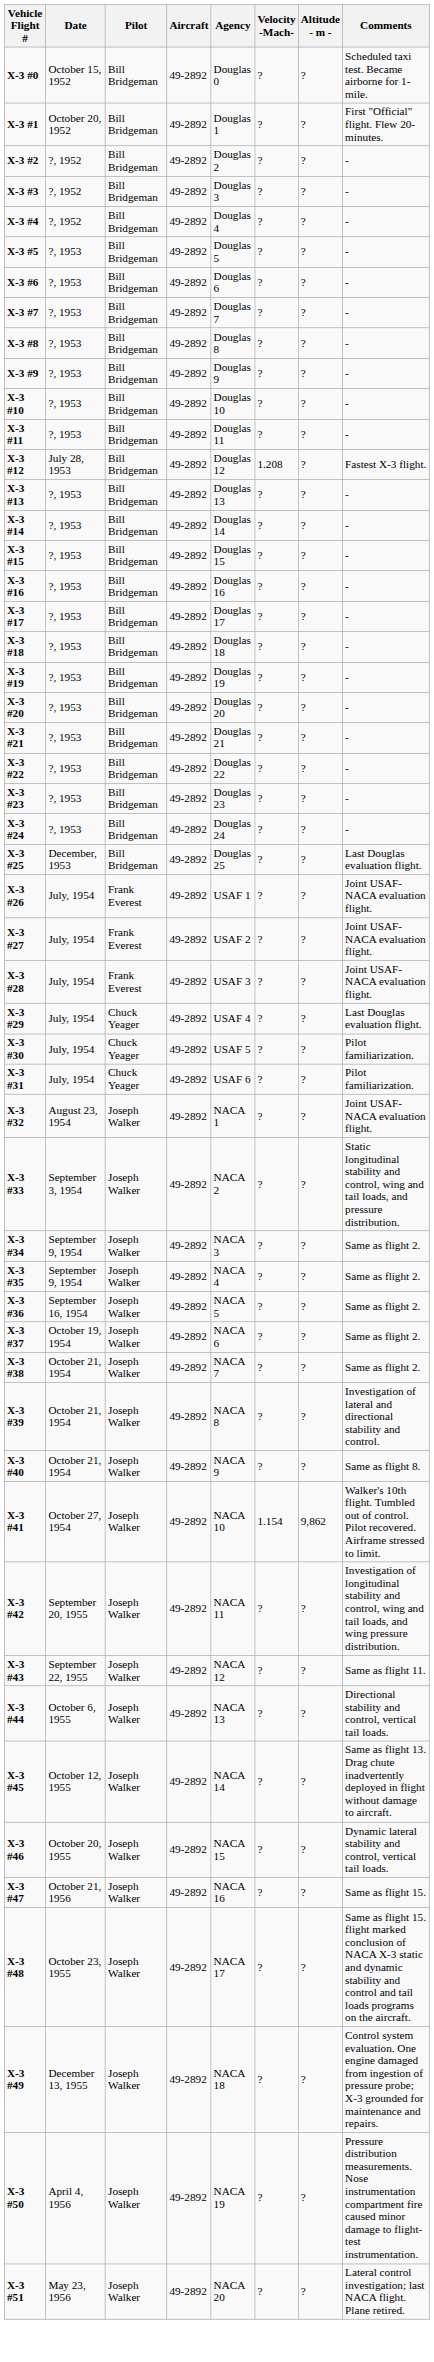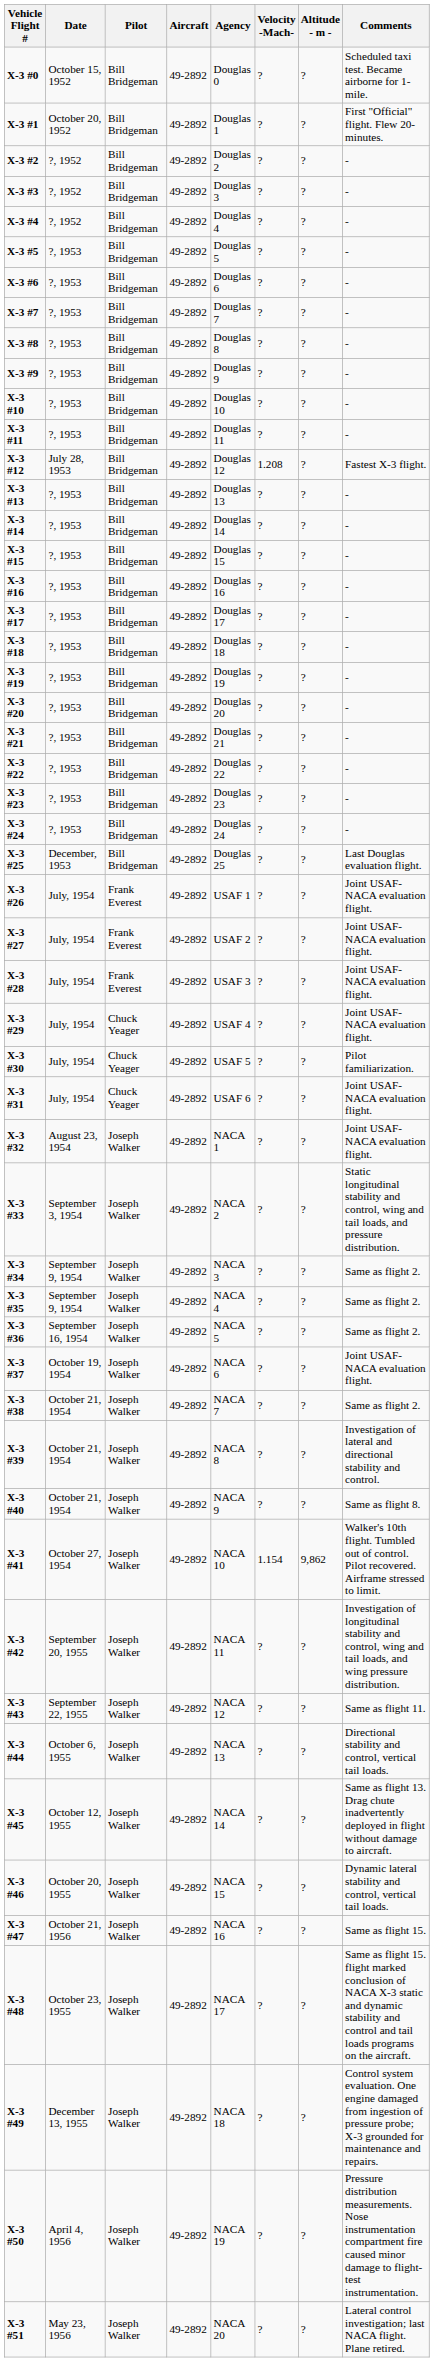 <table class="wikitable">
 <tr>
 <th align="left" width="65">Vehicle<br>Flight #</th>
 <th align="left" width="120">Date</th>
 <th align="left" width="125">Pilot</th>
 <th align="left" width="50">Aircraft</th>
 <th align="left" width="65">Agency</th>
 <th align="left" width="50">Velocity<br>-Mach-</th>
 <th align="left" width="50">Altitude<br>- m -</th>
 <th align="left" width="175">Comments</th>
 </tr>
 <tr>
 <td><strong>X-3 #0</strong></td>
 <td>October 15, 1952</td>
 <td>Bill Bridgeman</td>
 <td>49-2892</td>
 <td>Douglas 0</td>
 <td>?</td>
 <td>?</td>
 <td>Scheduled taxi test. Became airborne for 1-mile.</td>
 </tr>
 <tr>
 <td><strong>X-3 #1</strong></td>
 <td>October 20, 1952</td>
 <td>Bill Bridgeman</td>
 <td>49-2892</td>
 <td>Douglas 1</td>
 <td>?</td>
 <td>?</td>
 <td>First "Official" flight. Flew 20-minutes.</td>
 </tr>
 <tr>
 <td><strong>X-3 #2</strong></td>
 <td>?, 1952</td>
 <td>Bill Bridgeman</td>
 <td>49-2892</td>
 <td>Douglas 2</td>
 <td>?</td>
 <td>?</td>
 <td>-</td>
 </tr>
 <tr>
 <td><strong>X-3 #3</strong></td>
 <td>?, 1952</td>
 <td>Bill Bridgeman</td>
 <td>49-2892</td>
 <td>Douglas 3</td>
 <td>?</td>
 <td>?</td>
 <td>-</td>
 </tr>
 <tr>
 <td><strong>X-3 #4</strong></td>
 <td>?, 1952</td>
 <td>Bill Bridgeman</td>
 <td>49-2892</td>
 <td>Douglas 4</td>
 <td>?</td>
 <td>?</td>
 <td>-</td>
 </tr>
 <tr>
 <td><strong>X-3 #5</strong></td>
 <td>?, 1953</td>
 <td>Bill Bridgeman</td>
 <td>49-2892</td>
 <td>Douglas 5</td>
 <td>?</td>
 <td>?</td>
 <td>-</td>
 </tr>
 <tr>
 <td><strong>X-3 #6</strong></td>
 <td>?, 1953</td>
 <td>Bill Bridgeman</td>
 <td>49-2892</td>
 <td>Douglas 6</td>
 <td>?</td>
 <td>?</td>
 <td>-</td>
 </tr>
 <tr>
 <td><strong>X-3 #7</strong></td>
 <td>?, 1953</td>
 <td>Bill Bridgeman</td>
 <td>49-2892</td>
 <td>Douglas 7</td>
 <td>?</td>
 <td>?</td>
 <td>-</td>
 </tr>
 <tr>
 <td><strong>X-3 #8</strong></td>
 <td>?, 1953</td>
 <td>Bill Bridgeman</td>
 <td>49-2892</td>
 <td>Douglas 8</td>
 <td>?</td>
 <td>?</td>
 <td>-</td>
 </tr>
 <tr>
 <td><strong>X-3 #9</strong></td>
 <td>?, 1953</td>
 <td>Bill Bridgeman</td>
 <td>49-2892</td>
 <td>Douglas 9</td>
 <td>?</td>
 <td>?</td>
 <td>-</td>
 </tr>
 <tr>
 <td><strong>X-3 #10</strong></td>
 <td>?, 1953</td>
 <td>Bill Bridgeman</td>
 <td>49-2892</td>
 <td>Douglas 10</td>
 <td>?</td>
 <td>?</td>
 <td>-</td>
 </tr>
 <tr>
 <td><strong>X-3 #11</strong></td>
 <td>?, 1953</td>
 <td>Bill Bridgeman</td>
 <td>49-2892</td>
 <td>Douglas 11</td>
 <td>?</td>
 <td>?</td>
 <td>-</td>
 </tr>
 <tr>
 <td><strong>X-3 #12</strong></td>
 <td>July 28, 1953</td>
 <td>Bill Bridgeman</td>
 <td>49-2892</td>
 <td>Douglas 12</td>
 <td>1.208</td>
 <td>?</td>
 <td>Fastest X-3 flight.</td>
 </tr>
 <tr>
 <td><strong>X-3 #13</strong></td>
 <td>?, 1953</td>
 <td>Bill Bridgeman</td>
 <td>49-2892</td>
 <td>Douglas 13</td>
 <td>?</td>
 <td>?</td>
 <td>-</td>
 </tr>
 <tr>
 <td><strong>X-3 #14</strong></td>
 <td>?, 1953</td>
 <td>Bill Bridgeman</td>
 <td>49-2892</td>
 <td>Douglas 14</td>
 <td>?</td>
 <td>?</td>
 <td>-</td>
 </tr>
 <tr>
 <td><strong>X-3 #15</strong></td>
 <td>?, 1953</td>
 <td>Bill Bridgeman</td>
 <td>49-2892</td>
 <td>Douglas 15</td>
 <td>?</td>
 <td>?</td>
 <td>-</td>
 </tr>
 <tr>
 <td><strong>X-3 #16</strong></td>
 <td>?, 1953</td>
 <td>Bill Bridgeman</td>
 <td>49-2892</td>
 <td>Douglas 16</td>
 <td>?</td>
 <td>?</td>
 <td>-</td>
 </tr>
 <tr>
 <td><strong>X-3 #17</strong></td>
 <td>?, 1953</td>
 <td>Bill Bridgeman</td>
 <td>49-2892</td>
 <td>Douglas 17</td>
 <td>?</td>
 <td>?</td>
 <td>-</td>
 </tr>
 <tr>
 <td><strong>X-3 #18</strong></td>
 <td>?, 1953</td>
 <td>Bill Bridgeman</td>
 <td>49-2892</td>
 <td>Douglas 18</td>
 <td>?</td>
 <td>?</td>
 <td>-</td>
 </tr>
 <tr>
 <td><strong>X-3 #19</strong></td>
 <td>?, 1953</td>
 <td>Bill Bridgeman</td>
 <td>49-2892</td>
 <td>Douglas 19</td>
 <td>?</td>
 <td>?</td>
 <td>-</td>
 </tr>
 <tr>
 <td><strong>X-3 #20</strong></td>
 <td>?, 1953</td>
 <td>Bill Bridgeman</td>
 <td>49-2892</td>
 <td>Douglas 20</td>
 <td>?</td>
 <td>?</td>
 <td>-</td>
 </tr>
 <tr>
 <td><strong>X-3 #21</strong></td>
 <td>?, 1953</td>
 <td>Bill Bridgeman</td>
 <td>49-2892</td>
 <td>Douglas 21</td>
 <td>?</td>
 <td>?</td>
 <td>-</td>
 </tr>
 <tr>
 <td><strong>X-3 #22</strong></td>
 <td>?, 1953</td>
 <td>Bill Bridgeman</td>
 <td>49-2892</td>
 <td>Douglas 22</td>
 <td>?</td>
 <td>?</td>
 <td>-</td>
 </tr>
 <tr>
 <td><strong>X-3 #23</strong></td>
 <td>?, 1953</td>
 <td>Bill Bridgeman</td>
 <td>49-2892</td>
 <td>Douglas 23</td>
 <td>?</td>
 <td>?</td>
 <td>-</td>
 </tr>
 <tr>
 <td><strong>X-3 #24</strong></td>
 <td>?, 1953</td>
 <td>Bill Bridgeman</td>
 <td>49-2892</td>
 <td>Douglas 24</td>
 <td>?</td>
 <td>?</td>
 <td>-</td>
 </tr>
 <tr>
 <td><strong>X-3 #25</strong></td>
 <td>December, 1953</td>
 <td>Bill Bridgeman</td>
 <td>49-2892</td>
 <td>Douglas 25</td>
 <td>?</td>
 <td>?</td>
 <td>Last Douglas evaluation flight.</td>
 </tr>
 <tr>
 <td><strong>X-3 #26</strong></td>
 <td>July, 1954</td>
 <td>Frank Everest</td>
 <td>49-2892</td>
 <td>USAF 1</td>
 <td>?</td>
 <td>?</td>
 <td>Joint USAF-NACA evaluation flight.</td>
 </tr>
 <tr>
 <td><strong>X-3 #27</strong></td>
 <td>July, 1954</td>
 <td>Frank Everest</td>
 <td>49-2892</td>
 <td>USAF 2</td>
 <td>?</td>
 <td>?</td>
 <td>Joint USAF-NACA evaluation flight.</td>
 </tr>
 <tr>
 <td><strong>X-3 #28</strong></td>
 <td>July, 1954</td>
 <td>Frank Everest</td>
 <td>49-2892</td>
 <td>USAF 3</td>
 <td>?</td>
 <td>?</td>
 <td>Joint USAF-NACA evaluation flight.</td>
 </tr>
 <tr>
 <td><strong>X-3 #29</strong></td>
 <td>July, 1954</td>
 <td>Chuck Yeager</td>
 <td>49-2892</td>
 <td>USAF 4</td>
 <td>?</td>
 <td>?</td>
-<td>Last Douglas evaluation flight.</td>
+<td>Joint USAF-NACA evaluation flight.</td>
 </tr>
 <tr>
 <td><strong>X-3 #30</strong></td>
 <td>July, 1954</td>
 <td>Chuck Yeager</td>
 <td>49-2892</td>
 <td>USAF 5</td>
 <td>?</td>
 <td>?</td>
 <td>Pilot familiarization.</td>
 </tr>
 <tr>
 <td><strong>X-3 #31</strong></td>
 <td>July, 1954</td>
 <td>Chuck Yeager</td>
 <td>49-2892</td>
 <td>USAF 6</td>
 <td>?</td>
 <td>?</td>
-<td>Pilot familiarization.</td>
+<td>Joint USAF-NACA evaluation flight.</td>
 </tr>
 <tr>
 <td><strong>X-3 #32</strong></td>
 <td>August 23, 1954</td>
 <td>Joseph Walker</td>
 <td>49-2892</td>
 <td>NACA 1</td>
 <td>?</td>
 <td>?</td>
 <td>Joint USAF-NACA evaluation flight.</td>
 </tr>
 <tr>
 <td><strong>X-3 #33</strong></td>
 <td>September 3, 1954</td>
 <td>Joseph Walker</td>
 <td>49-2892</td>
 <td>NACA 2</td>
 <td>?</td>
 <td>?</td>
 <td>Static longitudinal stability and control, wing and tail loads, and pressure distribution.</td>
 </tr>
 <tr>
 <td><strong>X-3 #34</strong></td>
 <td>September 9, 1954</td>
 <td>Joseph Walker</td>
 <td>49-2892</td>
 <td>NACA 3</td>
 <td>?</td>
 <td>?</td>
 <td>Same as flight 2.</td>
 </tr>
 <tr>
 <td><strong>X-3 #35</strong></td>
 <td>September 9, 1954</td>
 <td>Joseph Walker</td>
 <td>49-2892</td>
 <td>NACA 4</td>
 <td>?</td>
 <td>?</td>
 <td>Same as flight 2.</td>
 </tr>
 <tr>
 <td><strong>X-3 #36</strong></td>
 <td>September 16, 1954</td>
 <td>Joseph Walker</td>
 <td>49-2892</td>
 <td>NACA 5</td>
 <td>?</td>
 <td>?</td>
 <td>Same as flight 2.</td>
 </tr>
 <tr>
 <td><strong>X-3 #37</strong></td>
 <td>October 19, 1954</td>
 <td>Joseph Walker</td>
 <td>49-2892</td>
 <td>NACA 6</td>
 <td>?</td>
 <td>?</td>
-<td>Same as flight 2.</td>
+<td>Joint USAF-NACA evaluation flight.</td>
 </tr>
 <tr>
 <td><strong>X-3 #38</strong></td>
 <td>October 21, 1954</td>
 <td>Joseph Walker</td>
 <td>49-2892</td>
 <td>NACA 7</td>
 <td>?</td>
 <td>?</td>
 <td>Same as flight 2.</td>
 </tr>
 <tr>
 <td><strong>X-3 #39</strong></td>
 <td>October 21, 1954</td>
 <td>Joseph Walker</td>
 <td>49-2892</td>
 <td>NACA 8</td>
 <td>?</td>
 <td>?</td>
 <td>Investigation of lateral and directional stability and control.</td>
 </tr>
 <tr>
 <td><strong>X-3 #40</strong></td>
 <td>October 21, 1954</td>
 <td>Joseph Walker</td>
 <td>49-2892</td>
 <td>NACA 9</td>
 <td>?</td>
 <td>?</td>
 <td>Same as flight 8.</td>
 </tr>
 <tr>
 <td><strong>X-3 #41</strong></td>
 <td>October 27, 1954</td>
 <td>Joseph Walker</td>
 <td>49-2892</td>
 <td>NACA 10</td>
 <td>1.154</td>
 <td>9,862</td>
 <td>Walker's 10th flight. Tumbled out of control. Pilot recovered. Airframe stressed to limit.</td>
 </tr>
 <tr>
 <td><strong>X-3 #42</strong></td>
 <td>September 20, 1955</td>
 <td>Joseph Walker</td>
 <td>49-2892</td>
 <td>NACA 11</td>
 <td>?</td>
 <td>?</td>
 <td>Investigation of longitudinal stability and control, wing and tail loads, and wing pressure distribution.</td>
 </tr>
 <tr>
 <td><strong>X-3 #43</strong></td>
 <td>September 22, 1955</td>
 <td>Joseph Walker</td>
 <td>49-2892</td>
 <td>NACA 12</td>
 <td>?</td>
 <td>?</td>
 <td>Same as flight 11.</td>
 </tr>
 <tr>
 <td><strong>X-3 #44</strong></td>
 <td>October 6, 1955</td>
 <td>Joseph Walker</td>
 <td>49-2892</td>
 <td>NACA 13</td>
 <td>?</td>
 <td>?</td>
 <td>Directional stability and control, vertical tail loads.</td>
 </tr>
 <tr>
 <td><strong>X-3 #45</strong></td>
 <td>October 12, 1955</td>
 <td>Joseph Walker</td>
 <td>49-2892</td>
 <td>NACA 14</td>
 <td>?</td>
 <td>?</td>
 <td>Same as flight 13. Drag chute inadvertently deployed in flight without damage to aircraft.</td>
 </tr>
 <tr>
 <td><strong>X-3 #46</strong></td>
 <td>October 20, 1955</td>
 <td>Joseph Walker</td>
 <td>49-2892</td>
 <td>NACA 15</td>
 <td>?</td>
 <td>?</td>
 <td>Dynamic lateral stability and control, vertical tail loads.</td>
 </tr>
 <tr>
 <td><strong>X-3 #47</strong></td>
 <td>October 21, 1956</td>
 <td>Joseph Walker</td>
 <td>49-2892</td>
 <td>NACA 16</td>
 <td>?</td>
 <td>?</td>
 <td>Same as flight 15.</td>
 </tr>
 <tr>
 <td><strong>X-3 #48</strong></td>
 <td>October 23, 1955</td>
 <td>Joseph Walker</td>
 <td>49-2892</td>
 <td>NACA 17</td>
 <td>?</td>
 <td>?</td>
 <td>Same as flight 15. flight marked conclusion of NACA X-3 static and dynamic stability and control and tail loads programs on the aircraft.</td>
 </tr>
 <tr>
 <td><strong>X-3 #49</strong></td>
 <td>December 13, 1955</td>
 <td>Joseph Walker</td>
 <td>49-2892</td>
 <td>NACA 18</td>
 <td>?</td>
 <td>?</td>
 <td>Control system evaluation. One engine damaged from ingestion of pressure probe; X-3 grounded for maintenance and repairs.</td>
 </tr>
 <tr>
 <td><strong>X-3 #50</strong></td>
 <td>April 4, 1956</td>
 <td>Joseph Walker</td>
 <td>49-2892</td>
 <td>NACA 19</td>
 <td>?</td>
 <td>?</td>
 <td>Pressure distribution measurements. Nose instrumentation compartment fire caused minor damage to flight-test instrumentation.</td>
 </tr>
 <tr>
 <td><strong>X-3 #51</strong></td>
 <td>May 23, 1956</td>
 <td>Joseph Walker</td>
 <td>49-2892</td>
 <td>NACA 20</td>
 <td>?</td>
 <td>?</td>
 <td>Lateral control investigation; last NACA flight. Plane retired.</td>
 </tr>
 </table>
